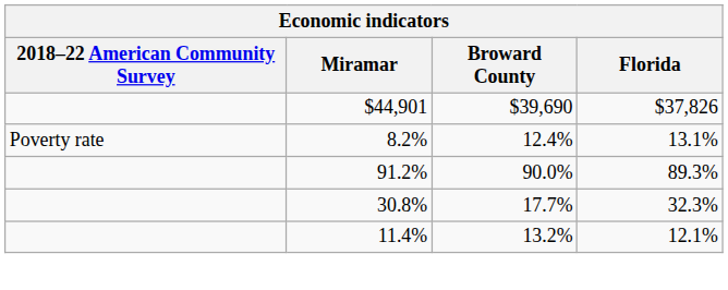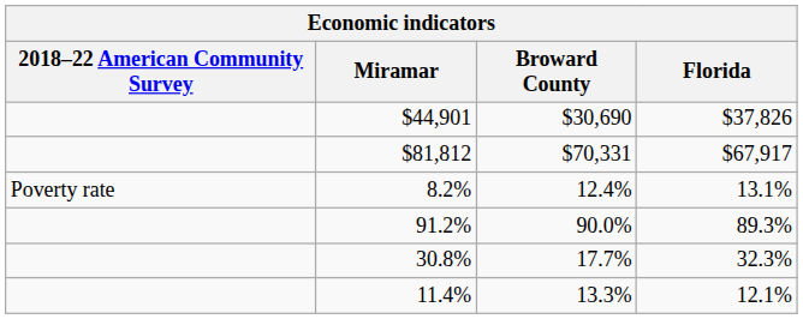 <table class="wikitable" style="font-size: 90%; text-align: right;">
 <tr>
 <th colspan="4">Economic indicators</th>
 </tr>
 <tr>
 <th style="width: 14em;">2018–22 <a href='#'>American Community Survey</a></th>
 <th style="width: 7em;">Miramar</th>
 <th style="width: 7em;">Broward County</th>
 <th style="width: 7em;">Florida</th>
 </tr>
 <tr>
 <td style="text-align:left"></td>
 <td>$44,901</td>
-<td>$39,690</td>
+<td>$30,690</td>
 <td>$37,826</td>
+</tr>
+<tr>
+<td style="text-align:left"></td>
+<td>$81,812</td>
+<td>$70,331</td>
+<td>$67,917</td>
 </tr>
 <tr>
 <td style="text-align:left">Poverty rate</td>
 <td>8.2%</td>
 <td>12.4%</td>
 <td>13.1%</td>
 </tr>
 <tr>
 <td style="text-align:left"></td>
 <td>91.2%</td>
 <td>90.0%</td>
 <td>89.3%</td>
 </tr>
 <tr>
 <td style="text-align:left"></td>
 <td>30.8%</td>
 <td>17.7%</td>
 <td>32.3%</td>
 </tr>
 <tr>
 <td style="text-align:left"></td>
 <td>11.4%</td>
-<td>13.2%</td>
+<td>13.3%</td>
 <td>12.1%</td>
 </tr>
 </table>
